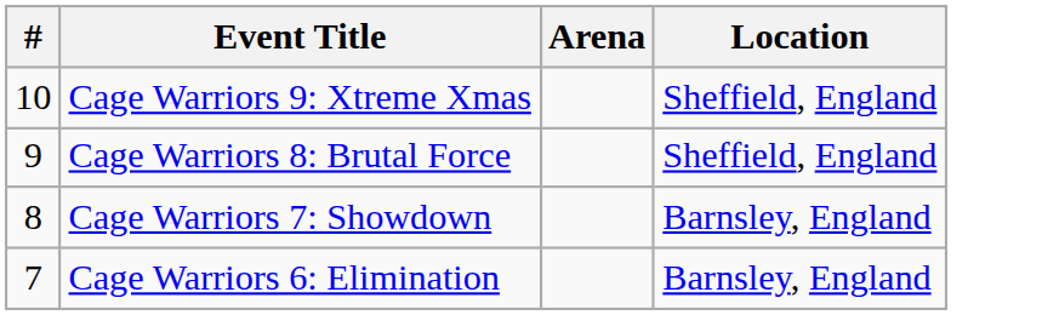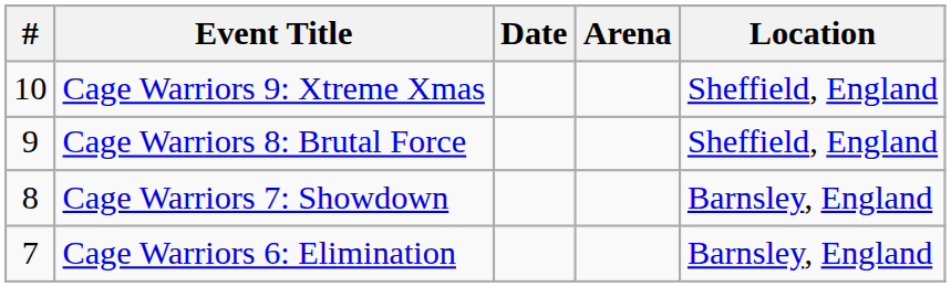 <table class="sortable wikitable succession-box" style="font-size:90%;">
 <tr>
 <th scope="col">#</th>
 <th scope="col">Event Title</th>
+<th scope="col">Date</th>
 <th scope="col">Arena</th>
 <th scope="col">Location</th>
 </tr>
 <tr>
 <td align=center>10</td>
 <td><a href='#'>Cage Warriors 9: Xtreme Xmas</a></td>
 <td></td>
+<td></td>
 <td><a href='#'>Sheffield</a>, <a href='#'>England</a></td>
 </tr>
 <tr>
 <td align=center>9</td>
 <td><a href='#'>Cage Warriors 8: Brutal Force</a></td>
+<td></td>
 <td></td>
 <td><a href='#'>Sheffield</a>, <a href='#'>England</a></td>
 </tr>
 <tr>
 <td align=center>8</td>
 <td><a href='#'>Cage Warriors 7: Showdown</a></td>
 <td></td>
+<td></td>
 <td><a href='#'>Barnsley</a>, <a href='#'>England</a></td>
 </tr>
 <tr>
 <td align=center>7</td>
 <td><a href='#'>Cage Warriors 6: Elimination</a></td>
 <td></td>
+<td></td>
 <td><a href='#'>Barnsley</a>, <a href='#'>England</a></td>
 </tr>
 </table>
